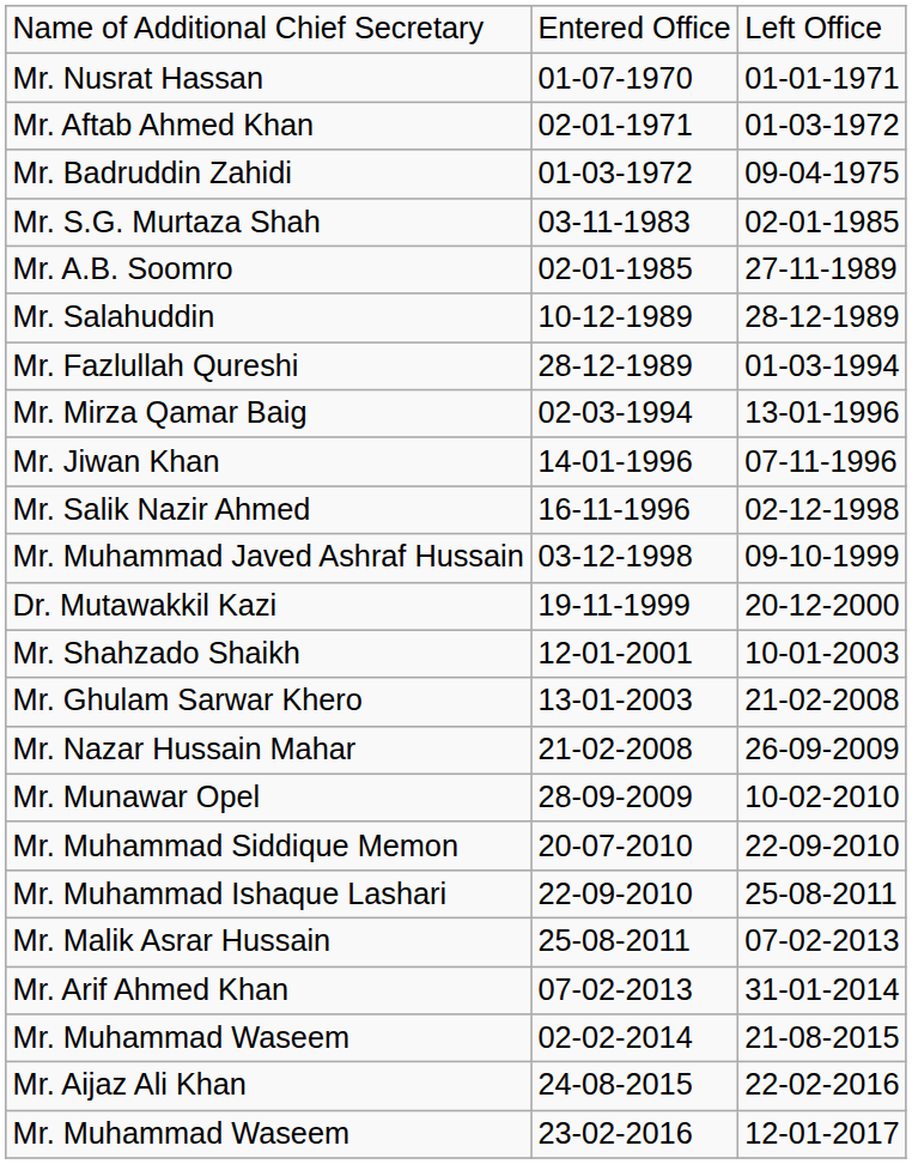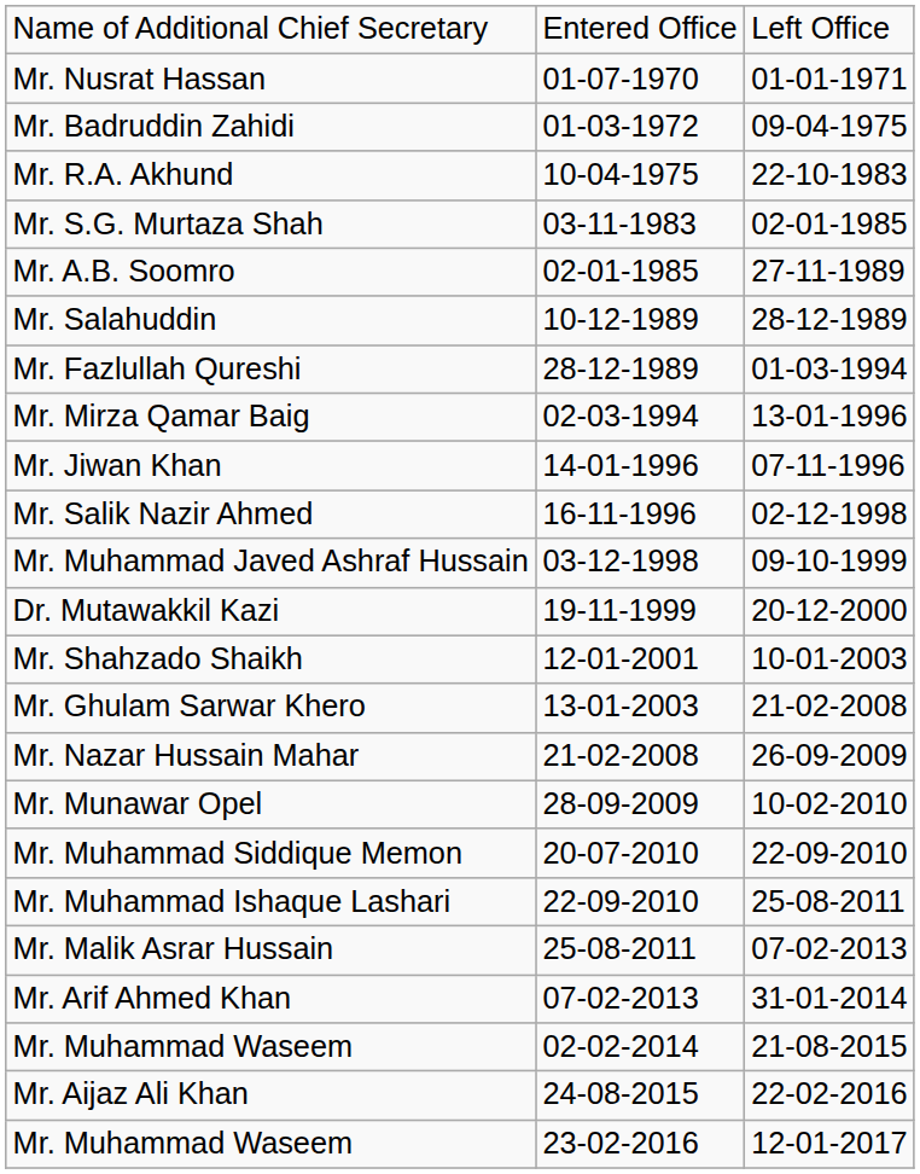 <table class="wikitable">
 <tr>
 <td>Name of Additional Chief Secretary</td>
 <td>Entered Office</td>
 <td>Left Office</td>
 </tr>
 <tr>
 <td>Mr. Nusrat Hassan</td>
 <td>01-07-1970</td>
 <td>01-01-1971</td>
 </tr>
 <tr>
-<td>Mr. Aftab Ahmed Khan</td>
-<td>02-01-1971</td>
-<td>01-03-1972</td>
-</tr>
-<tr>
 <td>Mr. Badruddin Zahidi</td>
 <td>01-03-1972</td>
 <td>09-04-1975</td>
+</tr>
+<tr>
+<td>Mr. R.A. Akhund</td>
+<td>10-04-1975</td>
+<td>22-10-1983</td>
 </tr>
 <tr>
 <td>Mr. S.G. Murtaza Shah</td>
 <td>03-11-1983</td>
 <td>02-01-1985</td>
 </tr>
 <tr>
 <td>Mr. A.B. Soomro</td>
 <td>02-01-1985</td>
 <td>27-11-1989</td>
 </tr>
 <tr>
 <td>Mr. Salahuddin</td>
 <td>10-12-1989</td>
 <td>28-12-1989</td>
 </tr>
 <tr>
 <td>Mr. Fazlullah Qureshi</td>
 <td>28-12-1989</td>
 <td>01-03-1994</td>
 </tr>
 <tr>
 <td>Mr. Mirza Qamar Baig</td>
 <td>02-03-1994</td>
 <td>13-01-1996</td>
 </tr>
 <tr>
 <td>Mr. Jiwan Khan</td>
 <td>14-01-1996</td>
 <td>07-11-1996</td>
 </tr>
 <tr>
 <td>Mr. Salik Nazir Ahmed</td>
 <td>16-11-1996</td>
 <td>02-12-1998</td>
 </tr>
 <tr>
 <td>Mr. Muhammad Javed Ashraf Hussain</td>
 <td>03-12-1998</td>
 <td>09-10-1999</td>
 </tr>
 <tr>
 <td>Dr. Mutawakkil Kazi</td>
 <td>19-11-1999</td>
 <td>20-12-2000</td>
 </tr>
 <tr>
 <td>Mr. Shahzado Shaikh</td>
 <td>12-01-2001</td>
 <td>10-01-2003</td>
 </tr>
 <tr>
 <td>Mr. Ghulam Sarwar Khero</td>
 <td>13-01-2003</td>
 <td>21-02-2008</td>
 </tr>
 <tr>
 <td>Mr. Nazar Hussain Mahar</td>
 <td>21-02-2008</td>
 <td>26-09-2009</td>
 </tr>
 <tr>
 <td>Mr. Munawar Opel</td>
 <td>28-09-2009</td>
 <td>10-02-2010</td>
 </tr>
 <tr>
 <td>Mr. Muhammad Siddique Memon</td>
 <td>20-07-2010</td>
 <td>22-09-2010</td>
 </tr>
 <tr>
 <td>Mr. Muhammad Ishaque Lashari</td>
 <td>22-09-2010</td>
 <td>25-08-2011</td>
 </tr>
 <tr>
 <td>Mr. Malik Asrar Hussain</td>
 <td>25-08-2011</td>
 <td>07-02-2013</td>
 </tr>
 <tr>
 <td>Mr. Arif Ahmed Khan</td>
 <td>07-02-2013</td>
 <td>31-01-2014</td>
 </tr>
 <tr>
 <td>Mr. Muhammad Waseem</td>
 <td>02-02-2014</td>
 <td>21-08-2015</td>
 </tr>
 <tr>
 <td>Mr. Aijaz Ali Khan</td>
 <td>24-08-2015</td>
 <td>22-02-2016</td>
 </tr>
 <tr>
 <td>Mr. Muhammad Waseem</td>
 <td>23-02-2016</td>
 <td>12-01-2017</td>
 </tr>
 </table>
